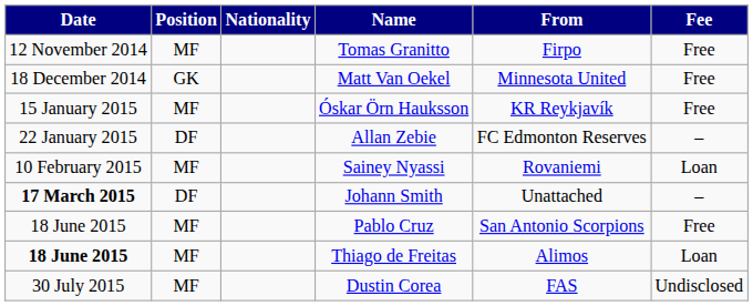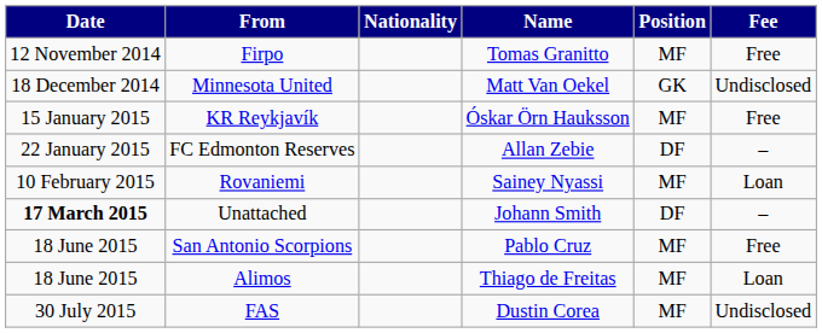 <table class="wikitable"  style="text-align:center; font-size:90%; ">
 <tr>
 <th style="background:navy; color:#fff;" scope="col">Date</th>
-<th style="background:navy; color:#fff;" scope="col">Position</th>
+<th style="background:navy; color:#fff;" scope="col">From</th>
 <th style="background:navy; color:#fff;" scope="col">Nationality</th>
 <th style="background:navy; color:#fff;" scope="col">Name</th>
-<th style="background:navy; color:#fff;" scope="col">From</th>
+<th style="background:navy; color:#fff;" scope="col">Position</th>
 <th style="background:navy; color:#fff;" scope="col">Fee</th>
 </tr>
 <tr>
 <td>12 November 2014</td>
-<td>MF</td>
+<td> <a href='#'>Firpo</a></td>
 <td></td>
 <td><a href='#'>Tomas Granitto</a></td>
-<td> <a href='#'>Firpo</a></td>
+<td>MF</td>
 <td>Free</td>
 </tr>
 <tr>
 <td>18 December 2014</td>
-<td>GK</td>
+<td> <a href='#'>Minnesota United</a></td>
 <td></td>
 <td><a href='#'>Matt Van Oekel</a></td>
-<td> <a href='#'>Minnesota United</a></td>
-<td>Free</td>
+<td>GK</td>
+<td>Undisclosed</td>
 </tr>
 <tr>
 <td>15 January 2015</td>
-<td>MF</td>
+<td> <a href='#'>KR Reykjavík</a></td>
 <td></td>
 <td><a href='#'>Óskar Örn Hauksson</a></td>
-<td> <a href='#'>KR Reykjavík</a></td>
+<td>MF</td>
 <td>Free</td>
 </tr>
 <tr>
 <td>22 January 2015</td>
-<td>DF</td>
+<td>FC Edmonton Reserves</td>
 <td></td>
 <td><a href='#'>Allan Zebie</a></td>
-<td>FC Edmonton Reserves</td>
+<td>DF</td>
 <td>–</td>
 </tr>
 <tr>
 <td>10 February 2015</td>
-<td>MF</td>
+<td> <a href='#'>Rovaniemi</a></td>
 <td></td>
 <td><a href='#'>Sainey Nyassi</a></td>
-<td> <a href='#'>Rovaniemi</a></td>
+<td>MF</td>
 <td>Loan</td>
 </tr>
 <tr>
 <td><strong>17 March 2015</strong></td>
-<td>DF</td>
+<td>Unattached</td>
 <td></td>
 <td><a href='#'>Johann Smith</a></td>
-<td>Unattached</td>
+<td>DF</td>
 <td>–</td>
 </tr>
 <tr>
 <td>18 June 2015</td>
-<td>MF</td>
+<td> <a href='#'>San Antonio Scorpions</a></td>
 <td></td>
 <td><a href='#'>Pablo Cruz</a></td>
-<td> <a href='#'>San Antonio Scorpions</a></td>
+<td>MF</td>
 <td>Free</td>
 </tr>
 <tr>
-<td><strong>18 June 2015</strong></td>
-<td>MF</td>
+<td>18 June 2015</td>
+<td> <a href='#'>Alimos</a></td>
 <td></td>
 <td><a href='#'>Thiago de Freitas</a></td>
-<td> <a href='#'>Alimos</a></td>
+<td>MF</td>
 <td>Loan</td>
 </tr>
 <tr>
 <td>30 July 2015</td>
-<td>MF</td>
+<td> <a href='#'>FAS</a></td>
 <td></td>
 <td><a href='#'>Dustin Corea</a></td>
-<td> <a href='#'>FAS</a></td>
+<td>MF</td>
 <td>Undisclosed</td>
 </tr>
 </table>
